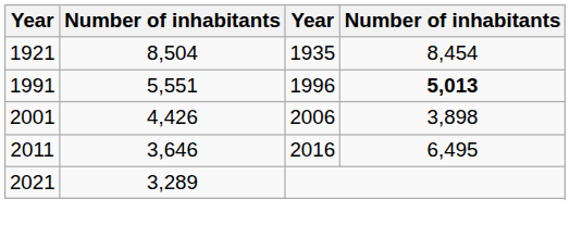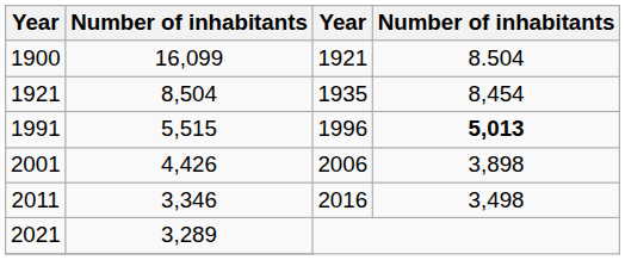 <table class="wikitable" style="text-align:center">
 <tr>
 <th>Year</th>
 <th>Number of inhabitants</th>
 <th>Year</th>
 <th>Number of inhabitants</th>
+</tr>
+<tr>
+<td align="center">1900</td>
+<td align="center">16,099</td>
+<td align="center">1921</td>
+<td align="center">8.504</td>
 </tr>
 <tr>
 <td align="center">1921</td>
 <td align="center">8,504</td>
 <td align="center">1935</td>
 <td align="center">8,454</td>
 </tr>
 <tr>
 <td align="center">1991</td>
-<td align="center">5,551</td>
+<td align="center">5,515</td>
 <td align="center">1996</td>
 <td align="center"><strong>5,013</strong></td>
 </tr>
 <tr>
 <td align="center">2001</td>
 <td align="center">4,426</td>
 <td align="center">2006</td>
 <td align="center">3,898</td>
 </tr>
 <tr>
 <td align="center">2011</td>
-<td align="center">3,646</td>
+<td align="center">3,346</td>
 <td align="center">2016</td>
-<td align="center">6,495</td>
+<td align="center">3,498</td>
 </tr>
 <tr>
 <td align="center">2021</td>
 <td align="center">3,289</td>
 </tr>
 <tr>
 </tr>
 </table>
